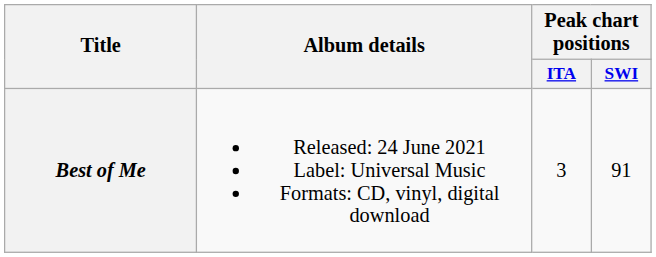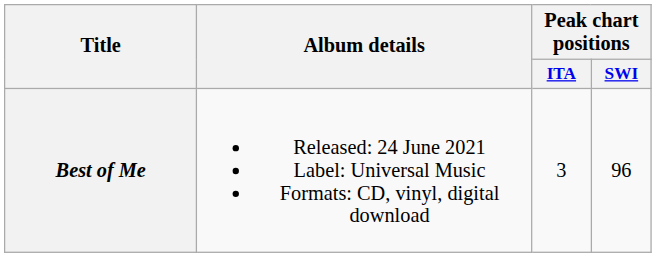 <table class="wikitable plainrowheaders" style="text-align:center;">
 <tr>
 <th scope="col" rowspan="2" style="width:9em;">Title</th>
 <th scope="col" rowspan="2" style="width:16em;">Album details</th>
 <th scope="col" colspan="2">Peak chart positions</th>
 </tr>
 <tr>
 <th scope="col" style="width:3em;font-size:85%;"><a href='#'>ITA</a><br></th>
 <th scope="col" style="width:3em;font-size:85%;"><a href='#'>SWI</a><br></th>
 </tr>
 <tr>
 <th scope="row"><em>Best of Me</em></th>
 <td><br><ul><li>Released: 24 June 2021</li><li>Label: Universal Music</li><li>Formats: CD, vinyl, digital download</li></ul></td>
 <td>3</td>
-<td>91</td>
+<td>96</td>
 </tr>
 </table>
